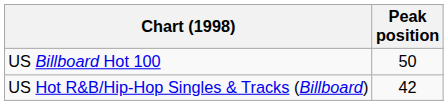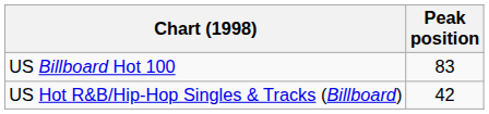 <table Class = "wikitable sortable">
 <tr>
 <th>Chart (1998)</th>
 <th>Peak<br>position</th>
 </tr>
 <tr>
 <td>US <a href='#'><em>Billboard</em> Hot 100</a></td>
-<td align=center>50</td>
+<td align=center>83</td>
 </tr>
 <tr>
 <td>US <a href='#'>Hot R&B/Hip-Hop Singles & Tracks</a> (<em><a href='#'>Billboard</a></em>)</td>
 <td align=center>42</td>
 </tr>
 </table>
